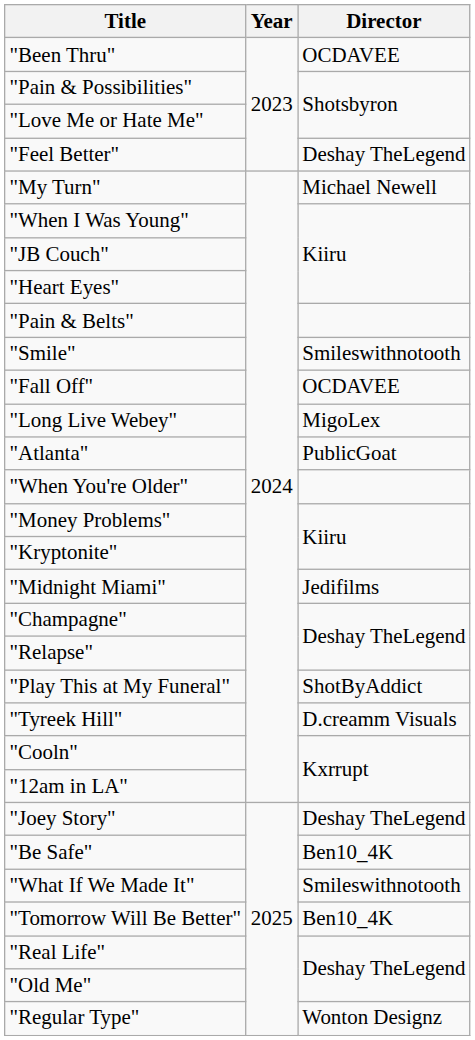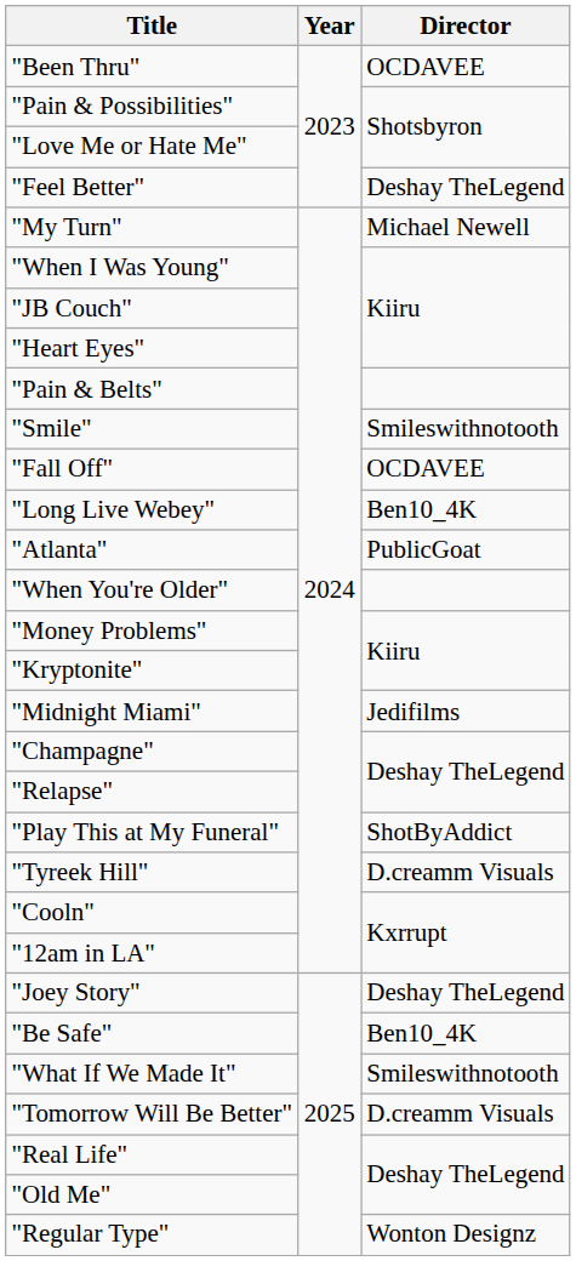 <table class="wikitable plainrowheaders">
 <tr>
 <th scope="col">Title</th>
 <th scope="col">Year</th>
 <th scope="col">Director</th>
 </tr>
 <tr>
 <td scope="row">"Been Thru"</td>
 <td rowspan="4">2023</td>
 <td>OCDAVEE</td>
 </tr>
 <tr>
 <td scope="row">"Pain & Possibilities"</td>
 <td rowspan="2">Shotsbyron</td>
 </tr>
 <tr>
 <td scope="row">"Love Me or Hate Me"</td>
 </tr>
 <tr>
 <td scope="row">"Feel Better"</td>
 <td>Deshay TheLegend</td>
 </tr>
 <tr>
 <td scope="row">"My Turn"</td>
 <td rowspan="19">2024</td>
 <td>Michael Newell</td>
 </tr>
 <tr>
 <td scope="row">"When I Was Young"</td>
 <td rowspan="3">Kiiru</td>
 </tr>
 <tr>
 <td scope="row">"JB Couch"</td>
 </tr>
 <tr>
 <td scope="row">"Heart Eyes"</td>
 </tr>
 <tr>
 <td scope="row">"Pain & Belts"<br></td>
 <td></td>
 </tr>
 <tr>
 <td scope="row">"Smile"</td>
 <td>Smileswithnotooth</td>
 </tr>
 <tr>
 <td scope="row">"Fall Off"</td>
 <td>OCDAVEE</td>
 </tr>
 <tr>
 <td scope="row">"Long Live Webey"</td>
-<td>MigoLex</td>
+<td>Ben10_4K</td>
 </tr>
 <tr>
 <td scope="row">"Atlanta"</td>
 <td>PublicGoat</td>
 </tr>
 <tr>
 <td scope="row">"When You're Older"</td>
 <td></td>
 </tr>
 <tr>
 <td scope="row">"Money Problems"<br></td>
 <td rowspan="2">Kiiru</td>
 </tr>
 <tr>
 <td scope="row">"Kryptonite"</td>
 </tr>
 <tr>
 <td scope="row">"Midnight Miami"<br></td>
 <td>Jedifilms</td>
 </tr>
 <tr>
 <td scope="row">"Champagne"</td>
 <td rowspan="2">Deshay TheLegend</td>
 </tr>
 <tr>
 <td scope="row">"Relapse"</td>
 </tr>
 <tr>
 <td scope="row">"Play This at My Funeral"</td>
 <td>ShotByAddict</td>
 </tr>
 <tr>
 <td scope="row">"Tyreek Hill"</td>
 <td>D.creamm Visuals</td>
 </tr>
 <tr>
 <td scope="row">"Cooln"<br></td>
 <td rowspan="2">Kxrrupt</td>
 </tr>
 <tr>
 <td scope="row">"12am in LA"</td>
 </tr>
 <tr>
 <td scope="row">"Joey Story"</td>
 <td rowspan="7">2025</td>
 <td>Deshay TheLegend</td>
 </tr>
 <tr>
 <td scope="row">"Be Safe"</td>
 <td>Ben10_4K</td>
 </tr>
 <tr>
 <td scope="row">"What If We Made It"</td>
 <td>Smileswithnotooth</td>
 </tr>
 <tr>
 <td scope="row">"Tomorrow Will Be Better"</td>
-<td>Ben10_4K</td>
+<td>D.creamm Visuals</td>
 </tr>
 <tr>
 <td scope="row">"Real Life"</td>
 <td rowspan="2">Deshay TheLegend</td>
 </tr>
 <tr>
 <td scope="row">"Old Me"</td>
 </tr>
 <tr>
 <td scope="row">"Regular Type"</td>
 <td>Wonton Designz</td>
 </tr>
 </table>
